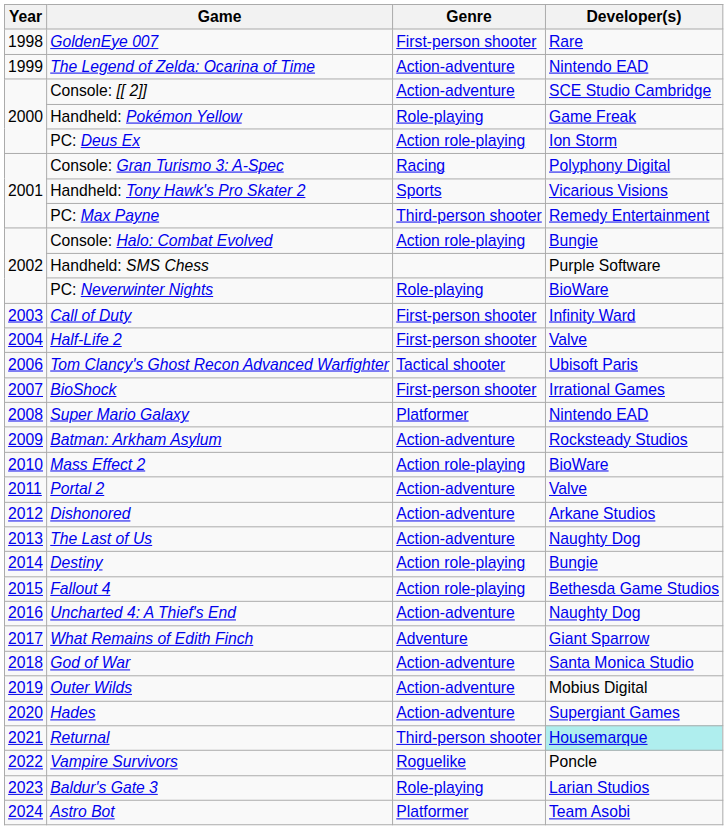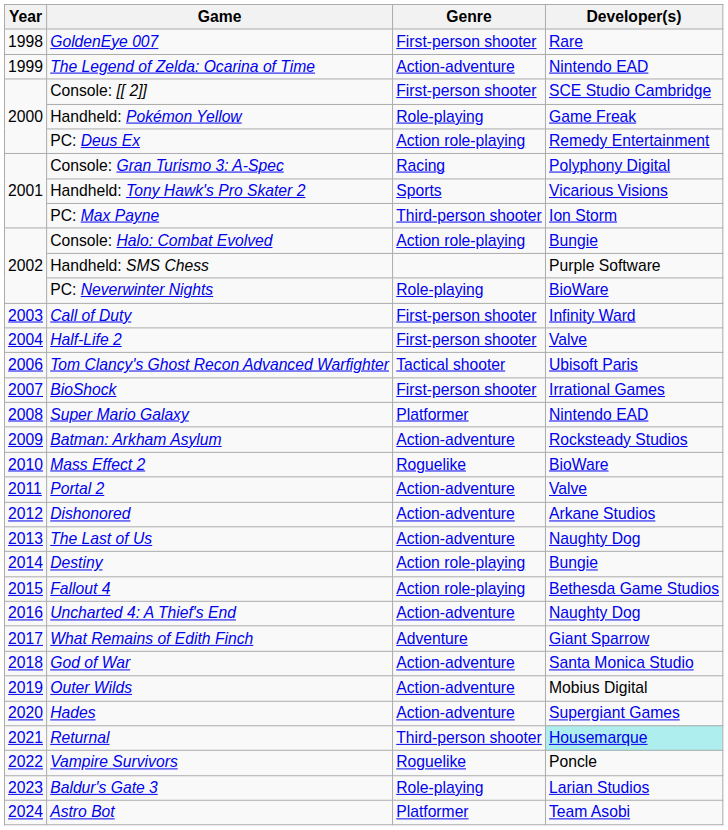 <table class="wikitable">
 <tr>
 <th>Year</th>
 <th>Game</th>
 <th>Genre</th>
 <th>Developer(s)</th>
 </tr>
 <tr>
 <td>1998</td>
 <td><em><a href='#'>GoldenEye 007</a></em></td>
 <td><a href='#'>First-person shooter</a></td>
 <td><a href='#'>Rare</a></td>
 </tr>
 <tr>
 <td>1999</td>
 <td><em><a href='#'>The Legend of Zelda: Ocarina of Time</a></em></td>
 <td><a href='#'>Action-adventure</a></td>
 <td><a href='#'>Nintendo EAD</a></td>
 </tr>
 <tr>
 <td rowspan="3">2000</td>
 <td>Console: <em>[[ 2]]</em></td>
-<td><a href='#'>Action-adventure</a></td>
+<td><a href='#'>First-person shooter</a></td>
 <td><a href='#'>SCE Studio Cambridge</a></td>
 </tr>
 <tr>
 <td>Handheld: <em><a href='#'>Pokémon Yellow</a></em></td>
 <td><a href='#'>Role-playing</a></td>
 <td><a href='#'>Game Freak</a></td>
 </tr>
 <tr>
 <td>PC: <em><a href='#'>Deus Ex</a></em></td>
 <td><a href='#'>Action role-playing</a></td>
-<td><a href='#'>Ion Storm</a></td>
+<td><a href='#'>Remedy Entertainment</a></td>
 </tr>
 <tr>
 <td rowspan="3">2001</td>
 <td>Console: <em><a href='#'>Gran Turismo 3: A-Spec</a></em></td>
 <td><a href='#'>Racing</a></td>
 <td><a href='#'>Polyphony Digital</a></td>
 </tr>
 <tr>
 <td>Handheld: <em><a href='#'>Tony Hawk's Pro Skater 2</a></em></td>
 <td><a href='#'>Sports</a></td>
 <td><a href='#'>Vicarious Visions</a></td>
 </tr>
 <tr>
 <td>PC: <em><a href='#'>Max Payne</a></em></td>
 <td><a href='#'>Third-person shooter</a></td>
-<td><a href='#'>Remedy Entertainment</a></td>
+<td><a href='#'>Ion Storm</a></td>
 </tr>
 <tr>
 <td rowspan="3">2002</td>
 <td>Console: <em><a href='#'>Halo: Combat Evolved</a></em></td>
 <td><a href='#'>Action role-playing</a></td>
 <td><a href='#'>Bungie</a></td>
 </tr>
 <tr>
 <td>Handheld: <em>SMS Chess</em></td>
 <td></td>
 <td>Purple Software</td>
 </tr>
 <tr>
 <td>PC: <em><a href='#'>Neverwinter Nights</a></em></td>
 <td><a href='#'>Role-playing</a></td>
 <td><a href='#'>BioWare</a></td>
 </tr>
 <tr>
 <td><a href='#'>2003</a></td>
 <td><em><a href='#'>Call of Duty</a></em></td>
 <td><a href='#'>First-person shooter</a></td>
 <td><a href='#'>Infinity Ward</a></td>
 </tr>
 <tr>
 <td><a href='#'>2004</a></td>
 <td><em><a href='#'>Half-Life 2</a></em></td>
 <td><a href='#'>First-person shooter</a></td>
 <td><a href='#'>Valve</a></td>
 </tr>
 <tr>
 <td><a href='#'>2006</a></td>
 <td><em><a href='#'>Tom Clancy's Ghost Recon Advanced Warfighter</a></em></td>
 <td><a href='#'>Tactical shooter</a></td>
 <td><a href='#'>Ubisoft Paris</a></td>
 </tr>
 <tr>
 <td><a href='#'>2007</a></td>
 <td><em><a href='#'>BioShock</a></em></td>
 <td><a href='#'>First-person shooter</a></td>
 <td><a href='#'>Irrational Games</a></td>
 </tr>
 <tr>
 <td><a href='#'>2008</a></td>
 <td><em><a href='#'>Super Mario Galaxy</a></em></td>
 <td><a href='#'>Platformer</a></td>
 <td><a href='#'>Nintendo EAD</a></td>
 </tr>
 <tr>
 <td><a href='#'>2009</a></td>
 <td><em><a href='#'>Batman: Arkham Asylum</a></em></td>
 <td><a href='#'>Action-adventure</a></td>
 <td><a href='#'>Rocksteady Studios</a></td>
 </tr>
 <tr>
 <td><a href='#'>2010</a></td>
 <td><em><a href='#'>Mass Effect 2</a></em></td>
-<td><a href='#'>Action role-playing</a></td>
+<td><a href='#'>Roguelike</a></td>
 <td><a href='#'>BioWare</a></td>
 </tr>
 <tr>
 <td><a href='#'>2011</a></td>
 <td><em><a href='#'>Portal 2</a></em></td>
 <td><a href='#'>Action-adventure</a></td>
 <td><a href='#'>Valve</a></td>
 </tr>
 <tr>
 <td><a href='#'>2012</a></td>
 <td><em><a href='#'>Dishonored</a></em></td>
 <td><a href='#'>Action-adventure</a></td>
 <td><a href='#'>Arkane Studios</a></td>
 </tr>
 <tr>
 <td><a href='#'>2013</a></td>
 <td><em><a href='#'>The Last of Us</a></em></td>
 <td><a href='#'>Action-adventure</a></td>
 <td><a href='#'>Naughty Dog</a></td>
 </tr>
 <tr>
 <td><a href='#'>2014</a></td>
 <td><em><a href='#'>Destiny</a></em></td>
 <td><a href='#'>Action role-playing</a></td>
 <td><a href='#'>Bungie</a></td>
 </tr>
 <tr>
 <td><a href='#'>2015</a></td>
 <td><em><a href='#'>Fallout 4</a></em></td>
 <td><a href='#'>Action role-playing</a></td>
 <td><a href='#'>Bethesda Game Studios</a></td>
 </tr>
 <tr>
 <td><a href='#'>2016</a></td>
 <td><em><a href='#'>Uncharted 4: A Thief's End</a></em></td>
 <td><a href='#'>Action-adventure</a></td>
 <td><a href='#'>Naughty Dog</a></td>
 </tr>
 <tr>
 <td><a href='#'>2017</a></td>
 <td><em><a href='#'>What Remains of Edith Finch</a></em></td>
 <td><a href='#'>Adventure</a></td>
 <td><a href='#'>Giant Sparrow</a></td>
 </tr>
 <tr>
 <td><a href='#'>2018</a></td>
 <td><em><a href='#'>God of War</a></em></td>
 <td><a href='#'>Action-adventure</a></td>
 <td><a href='#'>Santa Monica Studio</a></td>
 </tr>
 <tr>
 <td><a href='#'>2019</a></td>
 <td><em><a href='#'>Outer Wilds</a></em></td>
 <td><a href='#'>Action-adventure</a></td>
 <td>Mobius Digital</td>
 </tr>
 <tr>
 <td><a href='#'>2020</a></td>
 <td><em><a href='#'>Hades</a></em></td>
 <td><a href='#'>Action-adventure</a></td>
 <td><a href='#'>Supergiant Games</a></td>
 </tr>
 <tr>
 <td><a href='#'>2021</a></td>
 <td><em><a href='#'>Returnal</a></em></td>
 <td><a href='#'>Third-person shooter</a></td>
 <td style="background: paleturquoise;"><a href='#'>Housemarque</a></td>
 </tr>
 <tr>
 <td><a href='#'>2022</a></td>
 <td><em><a href='#'>Vampire Survivors</a></em></td>
 <td><a href='#'>Roguelike</a></td>
 <td>Poncle</td>
 </tr>
 <tr>
 <td><a href='#'>2023</a></td>
 <td><em><a href='#'>Baldur's Gate 3</a></em></td>
 <td><a href='#'>Role-playing</a></td>
 <td><a href='#'>Larian Studios</a></td>
 </tr>
 <tr>
 <td><a href='#'>2024</a></td>
 <td><em><a href='#'>Astro Bot</a></em></td>
 <td><a href='#'>Platformer</a></td>
 <td><a href='#'>Team Asobi</a></td>
 </tr>
 </table>
